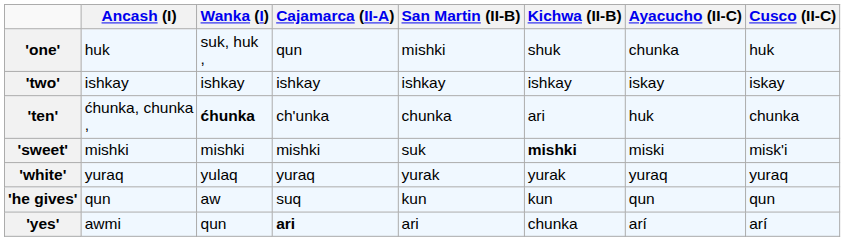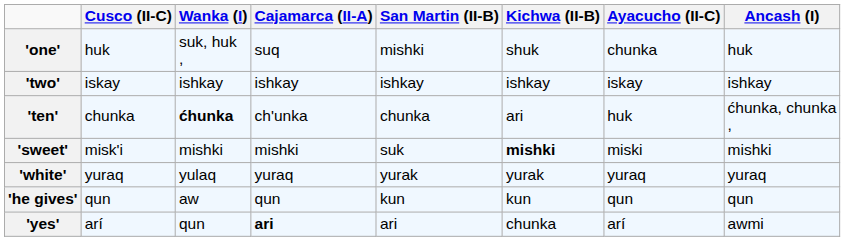 <table class="wikitable">
 <tr>
 <td></td>
-<th><a href='#'>Ancash</a> (I)</th>
+<th><a href='#'>Cusco</a> (II-C)</th>
 <th><a href='#'>Wanka</a> (<a href='#'>I</a>)</th>
 <th><a href='#'>Cajamarca</a> (<a href='#'>II-A</a>)</th>
 <th><a href='#'>San Martin</a> (II-B)</th>
 <th><a href='#'>Kichwa</a> (II-B)</th>
 <th><a href='#'>Ayacucho</a> (II-C)</th>
-<th><a href='#'>Cusco</a> (II-C)</th>
+<th><a href='#'>Ancash</a> (I)</th>
 </tr>
 <tr style="background:#f0f8ff;">
 <th>'one'</th>
 <td>huk<br></td>
 <td>suk, huk<br>, </td>
-<td>qun<br></td>
+<td>suq<br></td>
 <td>mishki<br></td>
 <td>shuk<br></td>
 <td>chunka<br></td>
 <td>huk<br></td>
 </tr>
 <tr style="background:#f0f8ff;">
 <th>'two'</th>
-<td>ishkay <br></td>
+<td>iskay<br></td>
 <td>ishkay <br></td>
 <td>ishkay <br></td>
 <td>ishkay <br></td>
 <td>ishkay <br></td>
 <td>iskay<br></td>
-<td>iskay<br></td>
+<td>ishkay <br></td>
 </tr>
 <tr style="background:#f0f8ff;">
 <th>'ten'</th>
-<td>ćhunka, chunka<br>, </td>
+<td>chunka<br></td>
 <td><strong>ćhunka<br></strong></td>
 <td>ch'unka<br></td>
 <td>chunka<br></td>
 <td>ari<br></td>
 <td>huk<br></td>
-<td>chunka<br></td>
+<td>ćhunka, chunka<br>, </td>
 </tr>
 <tr style="background:#f0f8ff;">
 <th>'sweet'</th>
-<td>mishki<br></td>
+<td>misk'i<br></td>
 <td>mishki<br></td>
 <td>mishki<br></td>
 <td>suk<br></td>
 <td><strong>mishki<br></strong></td>
 <td>miski<br></td>
-<td>misk'i<br></td>
+<td>mishki<br></td>
 </tr>
 <tr style="background:#f0f8ff;">
 <th>'white'</th>
 <td>yuraq<br></td>
 <td>yulaq<br></td>
 <td>yuraq<br></td>
 <td>yurak<br></td>
 <td>yurak<br></td>
 <td>yuraq<br></td>
 <td>yuraq<br></td>
 </tr>
 <tr style="background:#f0f8ff;">
 <th>'he gives'</th>
 <td>qun<br></td>
 <td>aw <br></td>
-<td>suq<br></td>
+<td>qun<br></td>
 <td>kun<br></td>
 <td>kun<br></td>
 <td>qun<br></td>
 <td>qun<br></td>
 </tr>
 <tr style="background:#f0f8ff;">
 <th>'yes'</th>
-<td>awmi<br></td>
+<td>arí<br></td>
 <td>qun<br></td>
 <td><strong>ari<br></strong></td>
 <td>ari<br></td>
 <td>chunka<br></td>
 <td>arí<br></td>
-<td>arí<br></td>
+<td>awmi<br></td>
 </tr>
 </table>
